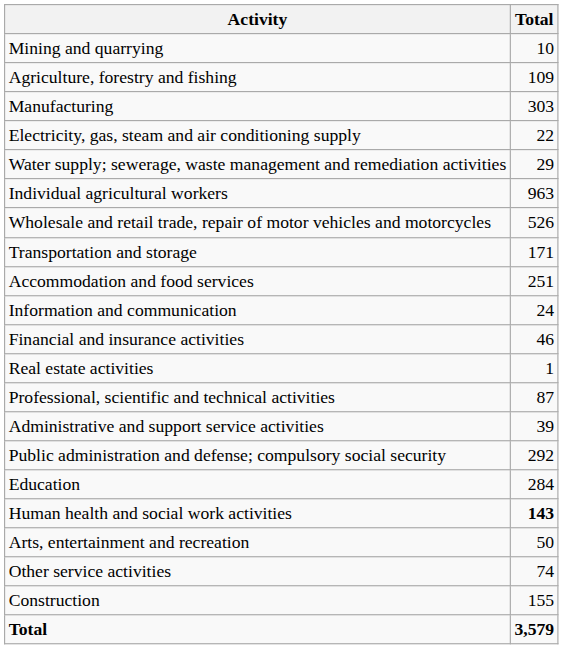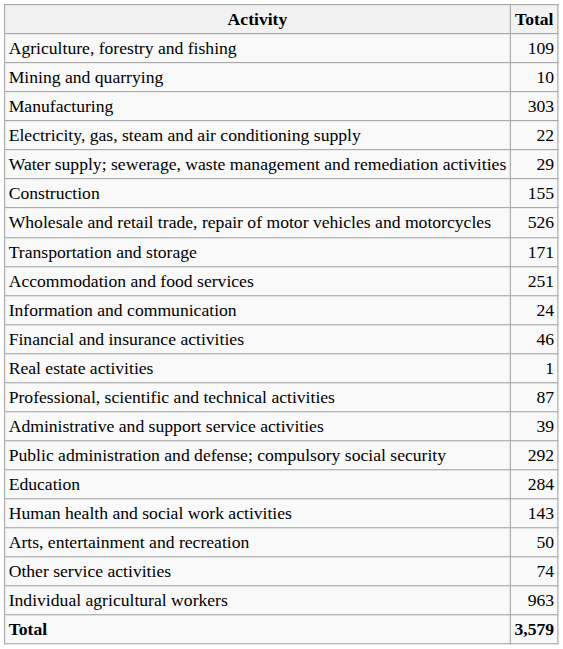 <table class="wikitable sortable" style="font-size:95%;">
 <tr>
 <th>Activity</th>
 <th>Total</th>
 </tr>
 <tr>
+<td>Agriculture, forestry and fishing</td>
+<td align="right">109</td>
+</tr>
+<tr>
 <td>Mining and quarrying</td>
 <td align="right">10</td>
-</tr>
-<tr>
-<td>Agriculture, forestry and fishing</td>
-<td align="right">109</td>
 </tr>
 <tr>
 <td>Manufacturing</td>
 <td align="right">303</td>
 </tr>
 <tr>
 <td>Electricity, gas, steam and air conditioning supply</td>
 <td align="right">22</td>
 </tr>
 <tr>
 <td>Water supply; sewerage, waste management and remediation activities</td>
 <td align="right">29</td>
 </tr>
 <tr>
-<td>Individual agricultural workers</td>
-<td align="right">963</td>
+<td>Construction</td>
+<td align="right">155</td>
 </tr>
 <tr>
 <td>Wholesale and retail trade, repair of motor vehicles and motorcycles</td>
 <td align="right">526</td>
 </tr>
 <tr>
 <td>Transportation and storage</td>
 <td align="right">171</td>
 </tr>
 <tr>
 <td>Accommodation and food services</td>
 <td align="right">251</td>
 </tr>
 <tr>
 <td>Information and communication</td>
 <td align="right">24</td>
 </tr>
 <tr>
 <td>Financial and insurance activities</td>
 <td align="right">46</td>
 </tr>
 <tr>
 <td>Real estate activities</td>
 <td align="right">1</td>
 </tr>
 <tr>
 <td>Professional, scientific and technical activities</td>
 <td align="right">87</td>
 </tr>
 <tr>
 <td>Administrative and support service activities</td>
 <td align="right">39</td>
 </tr>
 <tr>
 <td>Public administration and defense; compulsory social security</td>
 <td align="right">292</td>
 </tr>
 <tr>
 <td>Education</td>
 <td align="right">284</td>
 </tr>
 <tr>
 <td>Human health and social work activities</td>
-<td align="right"><strong>143</strong></td>
+<td align="right">143</td>
 </tr>
 <tr>
 <td>Arts, entertainment and recreation</td>
 <td align="right">50</td>
 </tr>
 <tr>
 <td>Other service activities</td>
 <td align="right">74</td>
 </tr>
 <tr>
-<td>Construction</td>
-<td align="right">155</td>
+<td>Individual agricultural workers</td>
+<td align="right">963</td>
 </tr>
 <tr class="sortbottom">
 <td><strong>Total</strong></td>
 <td align="right"><strong>3,579</strong></td>
 </tr>
 </table>
